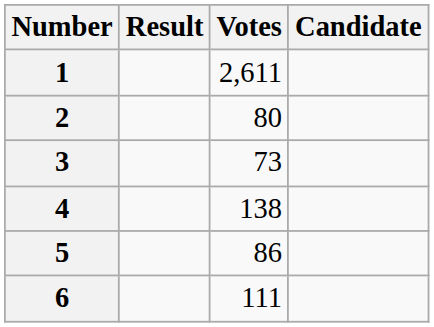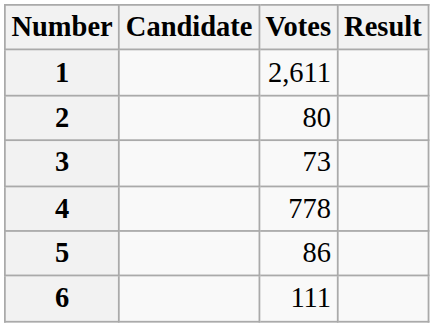 <table class="wikitable sortable">
 <tr>
 <th scope="col">Number</th>
+<th scope="col">Candidate</th>
+<th scope="col">Votes</th>
 <th scope="col">Result</th>
-<th scope="col">Votes</th>
-<th scope="col">Candidate</th>
 </tr>
 <tr>
 <th scope="row">1</th>
 <td></td>
 <td style="text-align:right">2,611</td>
 <td></td>
 </tr>
 <tr>
 <th scope="row">2</th>
 <td></td>
 <td style="text-align:right">80</td>
 <td></td>
 </tr>
 <tr>
 <th scope="row">3</th>
 <td></td>
 <td style="text-align:right">73</td>
 <td></td>
 </tr>
 <tr>
 <th scope="row">4</th>
 <td></td>
-<td style="text-align:right">138</td>
+<td style="text-align:right">778</td>
 <td></td>
 </tr>
 <tr>
 <th scope="row">5</th>
 <td></td>
 <td style="text-align:right">86</td>
 <td></td>
 </tr>
 <tr>
 <th scope="row">6</th>
 <td></td>
 <td style="text-align:right">111</td>
 <td></td>
 </tr>
 </table>
